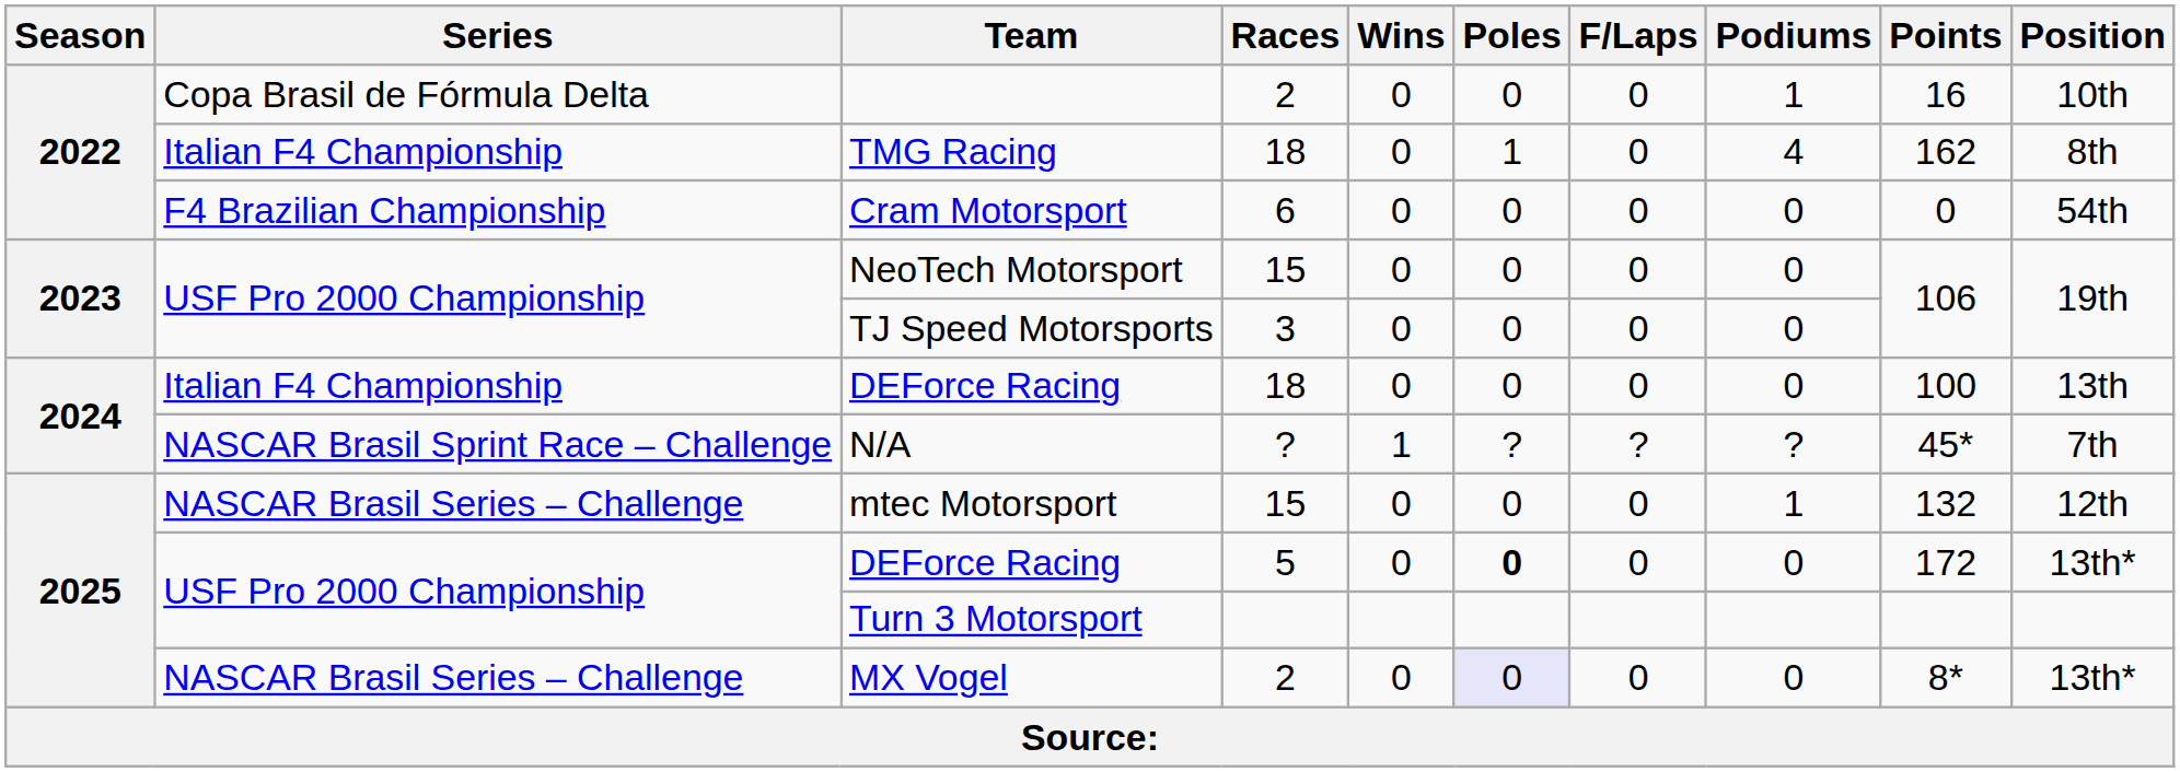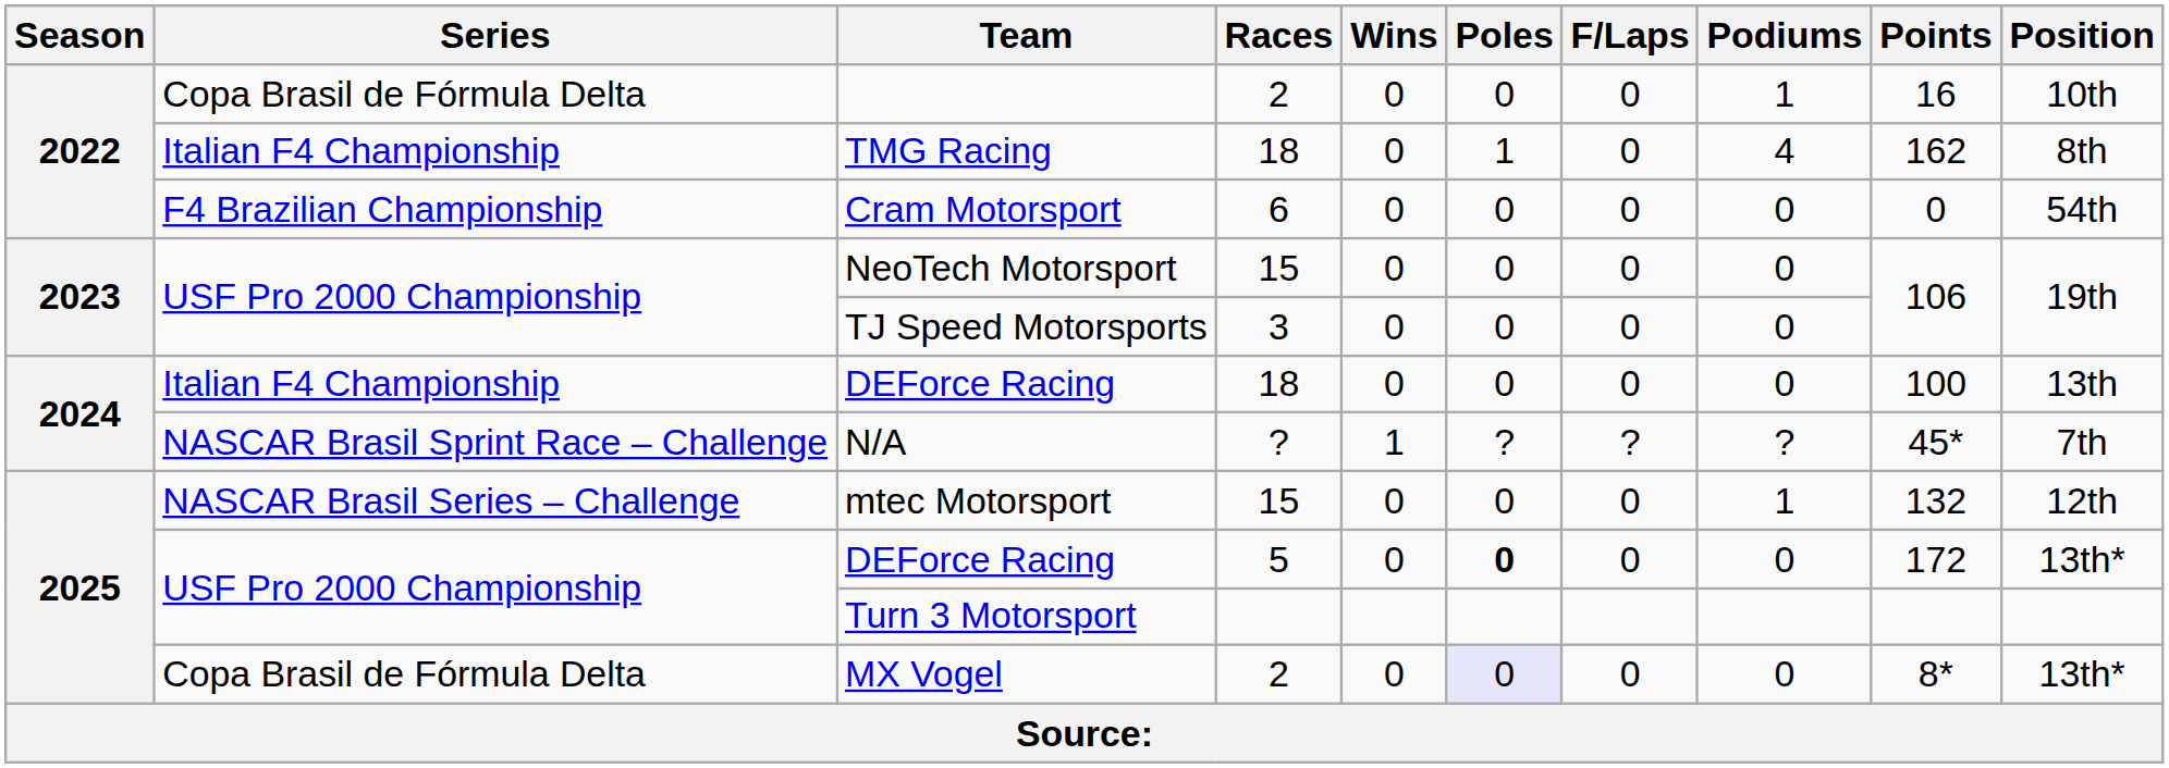 <table class="wikitable" style="font-size: 90%; text-align:center">
 <tr>
 <th>Season</th>
 <th>Series</th>
 <th>Team</th>
 <th>Races</th>
 <th>Wins</th>
 <th>Poles</th>
 <th>F/Laps</th>
 <th>Podiums</th>
 <th>Points</th>
 <th>Position</th>
 </tr>
 <tr>
 <th rowspan="3">2022</th>
 <td align=left>Copa Brasil de Fórmula Delta</td>
 <td align=left></td>
 <td>2</td>
 <td>0</td>
 <td>0</td>
 <td>0</td>
 <td>1</td>
 <td>16</td>
 <td>10th</td>
 </tr>
 <tr>
 <td align=left><a href='#'>Italian F4 Championship</a></td>
 <td align=left><a href='#'>TMG Racing</a></td>
 <td>18</td>
 <td>0</td>
 <td>1</td>
 <td>0</td>
 <td>4</td>
 <td>162</td>
 <td>8th</td>
 </tr>
 <tr>
 <td align=left><a href='#'>F4 Brazilian Championship</a></td>
 <td align=left><a href='#'>Cram Motorsport</a></td>
 <td>6</td>
 <td>0</td>
 <td>0</td>
 <td>0</td>
 <td>0</td>
 <td>0</td>
 <td>54th</td>
 </tr>
 <tr>
 <th rowspan="2">2023</th>
 <td align=left rowspan="2"><a href='#'>USF Pro 2000 Championship</a></td>
 <td align=left>NeoTech Motorsport</td>
 <td>15</td>
 <td>0</td>
 <td>0</td>
 <td>0</td>
 <td>0</td>
 <td rowspan="2">106</td>
 <td rowspan="2">19th</td>
 </tr>
 <tr>
 <td align=left>TJ Speed Motorsports</td>
 <td>3</td>
 <td>0</td>
 <td>0</td>
 <td>0</td>
 <td>0</td>
 </tr>
 <tr>
 <th rowspan="2">2024</th>
 <td align=left><a href='#'>Italian F4 Championship</a></td>
 <td align=left><a href='#'>DEForce Racing</a></td>
 <td>18</td>
 <td>0</td>
 <td>0</td>
 <td>0</td>
 <td>0</td>
 <td>100</td>
 <td>13th</td>
 </tr>
 <tr>
 <td align=left><a href='#'>NASCAR Brasil Sprint Race – Challenge</a></td>
 <td align=left>N/A</td>
 <td>?</td>
 <td>1</td>
 <td>?</td>
 <td>?</td>
 <td>?</td>
 <td>45*</td>
 <td>7th</td>
 </tr>
 <tr>
 <th rowspan="4">2025</th>
 <td align=left><a href='#'>NASCAR Brasil Series – Challenge</a></td>
 <td align=left>mtec Motorsport</td>
 <td>15</td>
 <td>0</td>
 <td>0</td>
 <td>0</td>
 <td>1</td>
 <td>132</td>
 <td>12th</td>
 </tr>
 <tr>
 <td rowspan="2" align="left"><a href='#'>USF Pro 2000 Championship</a></td>
 <td align=left><a href='#'>DEForce Racing</a></td>
 <td>5</td>
 <td>0</td>
 <td><strong>0</strong></td>
 <td>0</td>
 <td>0</td>
 <td>172</td>
 <td>13th*</td>
 </tr>
 <tr>
 <td align=left><a href='#'>Turn 3 Motorsport</a></td>
 <td></td>
 <td></td>
 <td></td>
 <td></td>
 <td></td>
 <td></td>
 <td></td>
 </tr>
 <tr>
-<td align=left><a href='#'>NASCAR Brasil Series – Challenge</a></td>
+<td align=left>Copa Brasil de Fórmula Delta</td>
 <td align=left><a href='#'>MX Vogel</a></td>
 <td>2</td>
 <td>0</td>
 <td style="background: lavender;">0</td>
 <td>0</td>
 <td>0</td>
 <td>8*</td>
 <td>13th*</td>
 </tr>
 <tr>
 <th colspan="10">Source:</th>
 </tr>
 </table>
